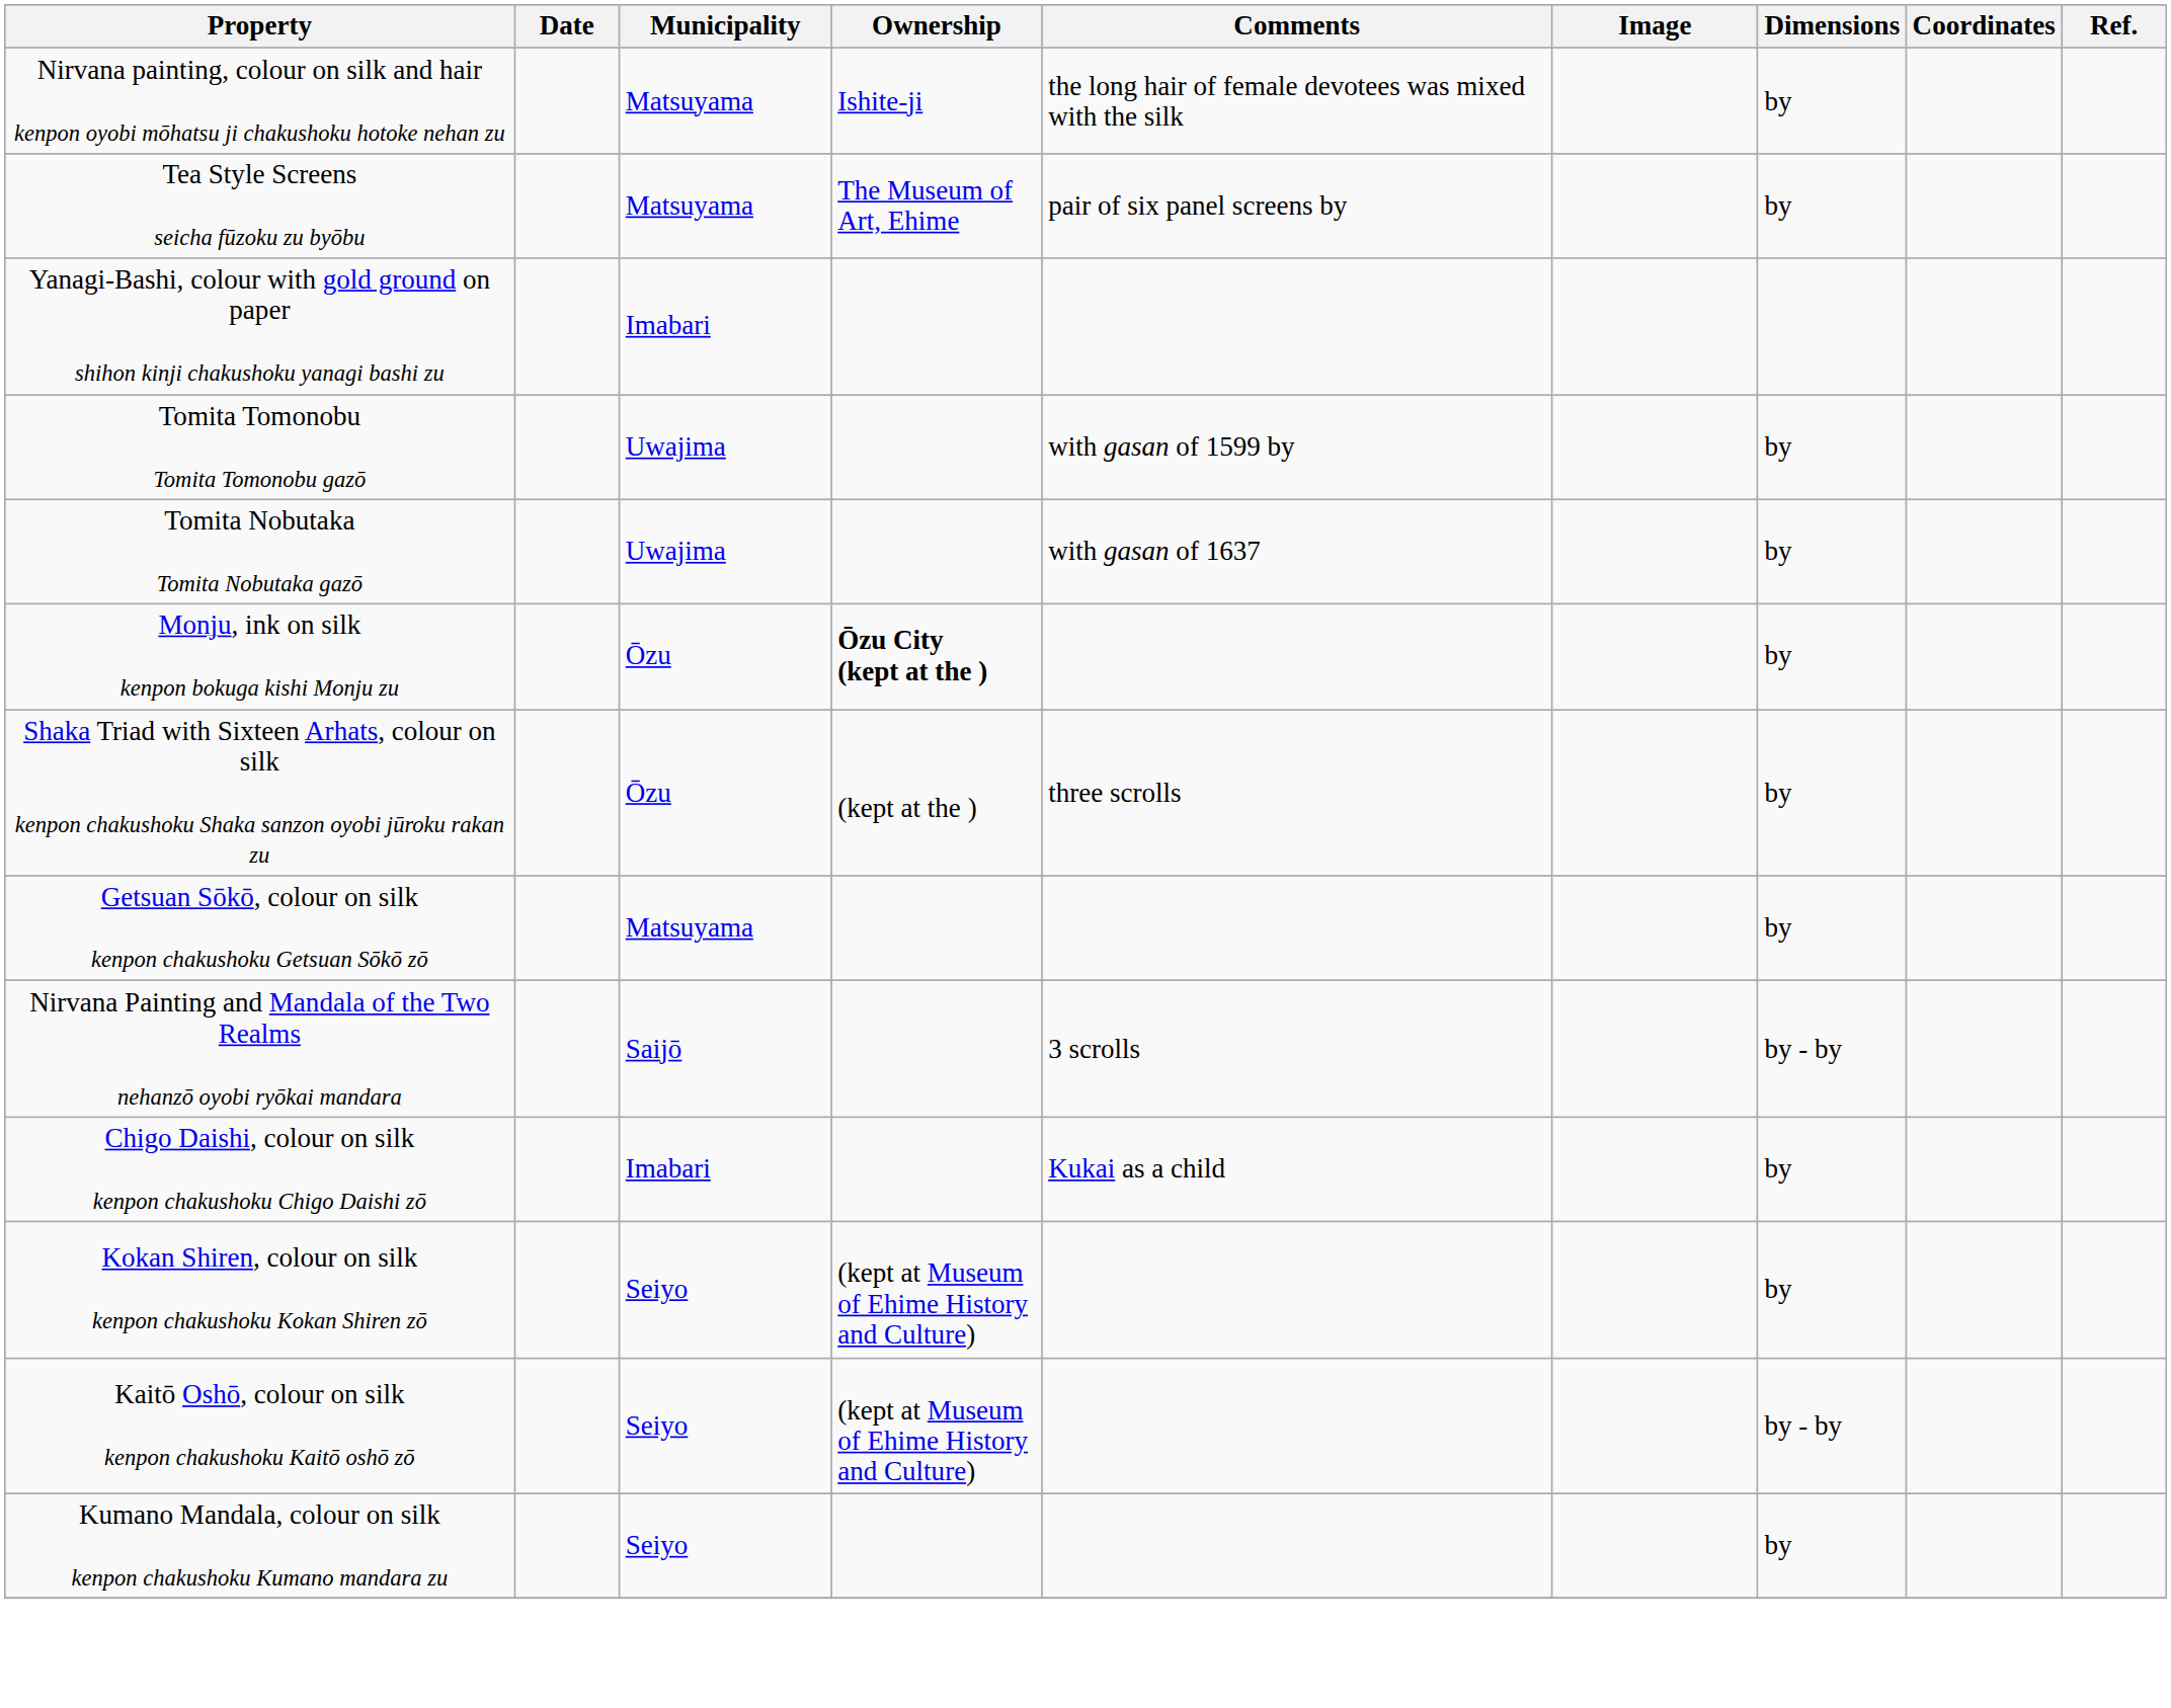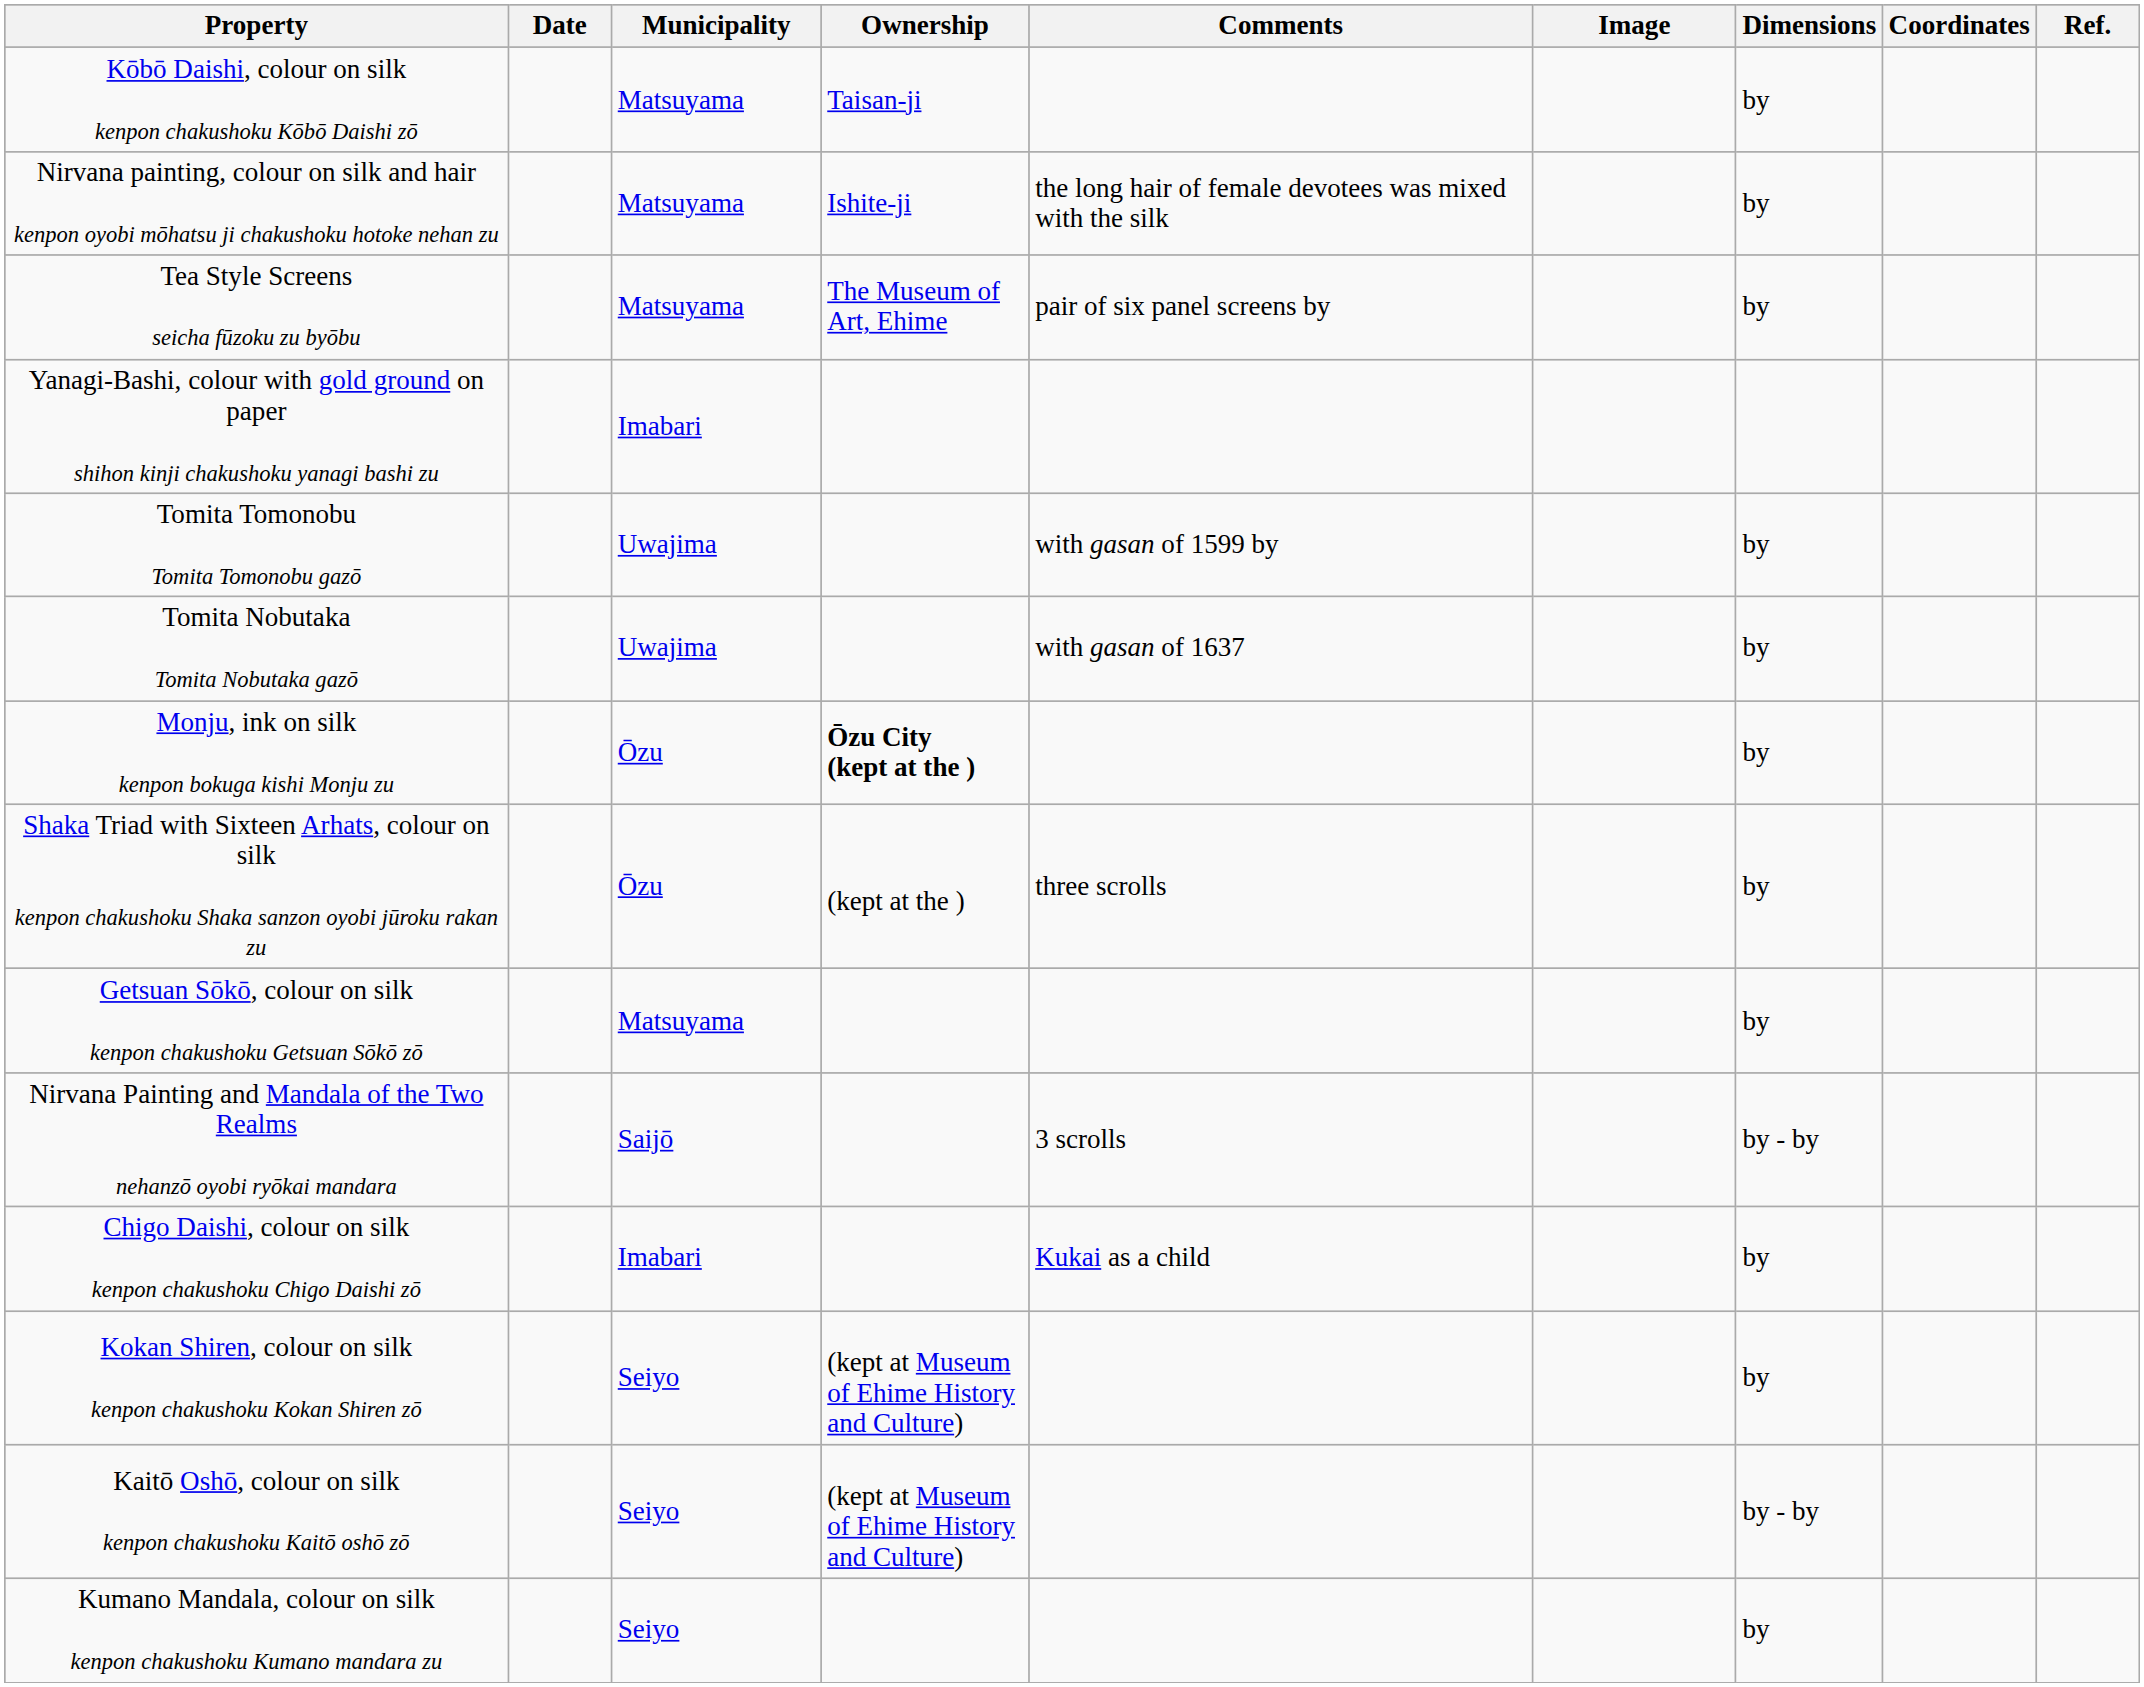 <table class="wikitable sortable"  style="width:100%;">
 <tr>
 <th width="25%" align="left">Property</th>
 <th width="5%" align="left">Date</th>
 <th width="10%" align="left">Municipality</th>
 <th width="10%" align="left">Ownership</th>
 <th width="25%" align="left" class="unsortable">Comments</th>
 <th width="10%" align="left" class="unsortable">Image</th>
 <th width="5%" align="left" class="unsortable">Dimensions</th>
 <th width="5%" align="left" class="unsortable">Coordinates</th>
 <th width="5%" align="left" class="unsortable">Ref.</th>
+</tr>
+<tr>
+<td align="center"><a href='#'>Kōbō Daishi</a>, colour on silk<br><br><small><em>kenpon chakushoku Kōbō Daishi zō</em></small></td>
+<td></td>
+<td><a href='#'>Matsuyama</a></td>
+<td><a href='#'>Taisan-ji</a></td>
+<td></td>
+<td></td>
+<td> by </td>
+<td></td>
+<td></td>
 </tr>
 <tr>
 <td align="center">Nirvana painting, colour on silk and hair<br><br><small><em>kenpon oyobi mōhatsu ji chakushoku hotoke nehan zu</em></small></td>
 <td></td>
 <td><a href='#'>Matsuyama</a></td>
 <td><a href='#'>Ishite-ji</a></td>
 <td>the long hair of female devotees was mixed with the silk</td>
 <td></td>
 <td> by </td>
 <td></td>
 <td></td>
 </tr>
 <tr>
 <td align="center">Tea Style Screens<br><br><small><em>seicha fūzoku zu byōbu</em></small></td>
 <td></td>
 <td><a href='#'>Matsuyama</a></td>
 <td><a href='#'>The Museum of Art, Ehime</a></td>
 <td>pair of six panel screens by </td>
 <td></td>
 <td> by </td>
 <td></td>
 <td></td>
 </tr>
 <tr>
 <td align="center">Yanagi-Bashi, colour with <a href='#'>gold ground</a> on paper<br><br><small><em>shihon kinji chakushoku yanagi bashi zu</em></small></td>
 <td></td>
 <td><a href='#'>Imabari</a></td>
 <td></td>
 <td></td>
 <td></td>
 <td></td>
 <td></td>
 <td></td>
 </tr>
 <tr>
 <td align="center">Tomita Tomonobu<br><br><small><em>Tomita Tomonobu gazō</em></small></td>
 <td></td>
 <td><a href='#'>Uwajima</a></td>
 <td></td>
 <td>with <em>gasan</em> of 1599 by </td>
 <td></td>
 <td> by </td>
 <td></td>
 <td></td>
 </tr>
 <tr>
 <td align="center">Tomita Nobutaka<br><br><small><em>Tomita Nobutaka gazō</em></small></td>
 <td></td>
 <td><a href='#'>Uwajima</a></td>
 <td></td>
 <td>with <em>gasan</em> of 1637</td>
 <td></td>
 <td> by </td>
 <td></td>
 <td></td>
 </tr>
 <tr>
 <td align="center"><a href='#'>Monju</a>, ink on silk<br><br><small><em>kenpon bokuga kishi Monju zu</em></small></td>
 <td></td>
 <td><a href='#'>Ōzu</a></td>
 <td><strong>Ōzu City<br>(kept at the )</strong></td>
 <td></td>
 <td></td>
 <td> by </td>
 <td></td>
 <td></td>
 </tr>
 <tr>
 <td align="center"><a href='#'>Shaka</a> Triad with Sixteen <a href='#'>Arhats</a>, colour on silk<br><br><small><em>kenpon chakushoku Shaka sanzon oyobi jūroku rakan zu</em></small></td>
 <td></td>
 <td><a href='#'>Ōzu</a></td>
 <td><br>(kept at the )</td>
 <td>three scrolls</td>
 <td></td>
 <td> by </td>
 <td></td>
 <td></td>
 </tr>
 <tr>
 <td align="center"><a href='#'>Getsuan Sōkō</a>, colour on silk<br><br><small><em>kenpon chakushoku Getsuan Sōkō zō</em></small></td>
 <td></td>
 <td><a href='#'>Matsuyama</a></td>
 <td></td>
 <td></td>
 <td></td>
 <td> by </td>
 <td></td>
 <td></td>
 </tr>
 <tr>
 <td align="center">Nirvana Painting and <a href='#'>Mandala of the Two Realms</a><br><br><small><em>nehanzō oyobi ryōkai mandara</em></small></td>
 <td></td>
 <td><a href='#'>Saijō</a></td>
 <td></td>
 <td>3 scrolls</td>
 <td></td>
 <td> by  -  by </td>
 <td></td>
 <td></td>
 </tr>
 <tr>
 <td align="center"><a href='#'>Chigo Daishi</a>, colour on silk<br><br><small><em>kenpon chakushoku Chigo Daishi zō</em></small></td>
 <td></td>
 <td><a href='#'>Imabari</a></td>
 <td></td>
 <td><a href='#'>Kukai</a> as a child</td>
 <td></td>
 <td> by </td>
 <td></td>
 <td></td>
 </tr>
 <tr>
 <td align="center"><a href='#'>Kokan Shiren</a>, colour on silk<br><br><small><em>kenpon chakushoku Kokan Shiren zō</em></small></td>
 <td></td>
 <td><a href='#'>Seiyo</a></td>
 <td><br>(kept at <a href='#'>Museum of Ehime History and Culture</a>)</td>
 <td></td>
 <td></td>
 <td> by </td>
 <td></td>
 <td></td>
 </tr>
 <tr>
 <td align="center">Kaitō <a href='#'>Oshō</a>, colour on silk<br><br><small><em>kenpon chakushoku Kaitō oshō zō</em></small></td>
 <td></td>
 <td><a href='#'>Seiyo</a></td>
 <td><br>(kept at <a href='#'>Museum of Ehime History and Culture</a>)</td>
 <td></td>
 <td></td>
 <td> by  -  by </td>
 <td></td>
 <td></td>
 </tr>
 <tr>
 <td align="center">Kumano Mandala, colour on silk<br><br><small><em>kenpon chakushoku Kumano mandara zu</em></small></td>
 <td></td>
 <td><a href='#'>Seiyo</a></td>
 <td></td>
 <td></td>
 <td></td>
 <td> by </td>
 <td></td>
 <td></td>
 </tr>
 <tr>
 </tr>
 </table>
